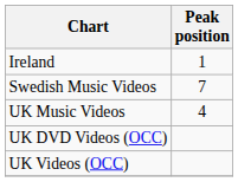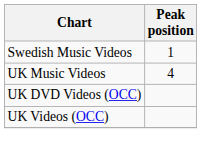 <table class="wikitable">
 <tr>
 <th style="text-align:center;">Chart</th>
 <th style="text-align:center;">Peak<br>position</th>
 </tr>
 <tr>
-<td>Ireland</td>
+<td>Swedish Music Videos</td>
 <td style="text-align:center;">1</td>
-</tr>
-<tr>
-<td>Swedish Music Videos</td>
-<td style="text-align:center;">7</td>
 </tr>
 <tr>
 <td>UK Music Videos</td>
 <td style="text-align:center;">4</td>
 </tr>
 <tr>
 <td>UK DVD Videos (<a href='#'>OCC</a>)</td>
 <td></td>
 </tr>
 <tr>
 <td>UK Videos (<a href='#'>OCC</a>)</td>
 <td></td>
 </tr>
 <tr>
 </tr>
 </table>
